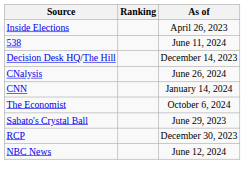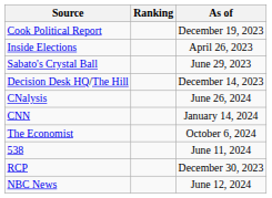 <table class="wikitable" style="text-align:center">
 <tr>
 <th>Source</th>
 <th>Ranking</th>
 <th>As of</th>
 </tr>
 <tr>
+<td align=left><a href='#'>Cook Political Report</a></td>
+<td></td>
+<td>December 19, 2023</td>
+</tr>
+<tr>
 <td align=left><a href='#'>Inside Elections</a></td>
 <td></td>
 <td>April 26, 2023</td>
 </tr>
 <tr>
-<td align="left"><a href='#'>538</a></td>
+<td align=left><a href='#'>Sabato's Crystal Ball</a></td>
 <td></td>
-<td>June 11, 2024</td>
+<td>June 29, 2023</td>
 </tr>
 <tr>
 <td align=left><a href='#'>Decision Desk HQ</a>/<a href='#'>The Hill</a></td>
 <td></td>
 <td>December 14, 2023</td>
 </tr>
 <tr>
 <td align=left><a href='#'>CNalysis</a></td>
 <td></td>
 <td>June 26, 2024</td>
 </tr>
 <tr>
 <td align=left><a href='#'>CNN</a></td>
 <td></td>
 <td>January 14, 2024</td>
 </tr>
 <tr>
 <td align=left><a href='#'>The Economist</a></td>
 <td></td>
 <td>October 6, 2024</td>
 </tr>
 <tr>
-<td align=left><a href='#'>Sabato's Crystal Ball</a></td>
+<td align="left"><a href='#'>538</a></td>
 <td></td>
-<td>June 29, 2023</td>
+<td>June 11, 2024</td>
 </tr>
 <tr>
 <td align="left"><a href='#'>RCP</a></td>
 <td></td>
 <td>December 30, 2023</td>
 </tr>
 <tr>
 <td align="left"><a href='#'>NBC News</a></td>
 <td></td>
 <td>June 12, 2024</td>
 </tr>
 </table>
